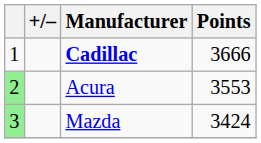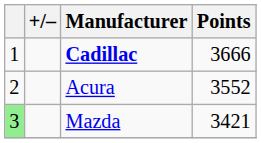 <table class="wikitable" style="font-size: 95%;">
 <tr>
 <th scope="col"></th>
 <th scope="col">+/–</th>
 <th scope="col">Manufacturer</th>
 <th scope="col">Points</th>
 </tr>
 <tr>
 <td align=center>1</td>
 <td align="left"></td>
 <td><strong> <a href='#'>Cadillac</a></strong></td>
 <td align=right>3666</td>
 </tr>
 <tr>
-<td align=center style="background: lightgreen;">2</td>
+<td align=center>2</td>
 <td align="left"></td>
 <td> <a href='#'>Acura</a></td>
-<td align=right>3553</td>
+<td align=right>3552</td>
 </tr>
 <tr>
 <td align=center style="background: lightgreen;">3</td>
 <td align="left"></td>
 <td> <a href='#'>Mazda</a></td>
-<td align=right>3424</td>
+<td align=right>3421</td>
 </tr>
 <tr>
 </tr>
 </table>
